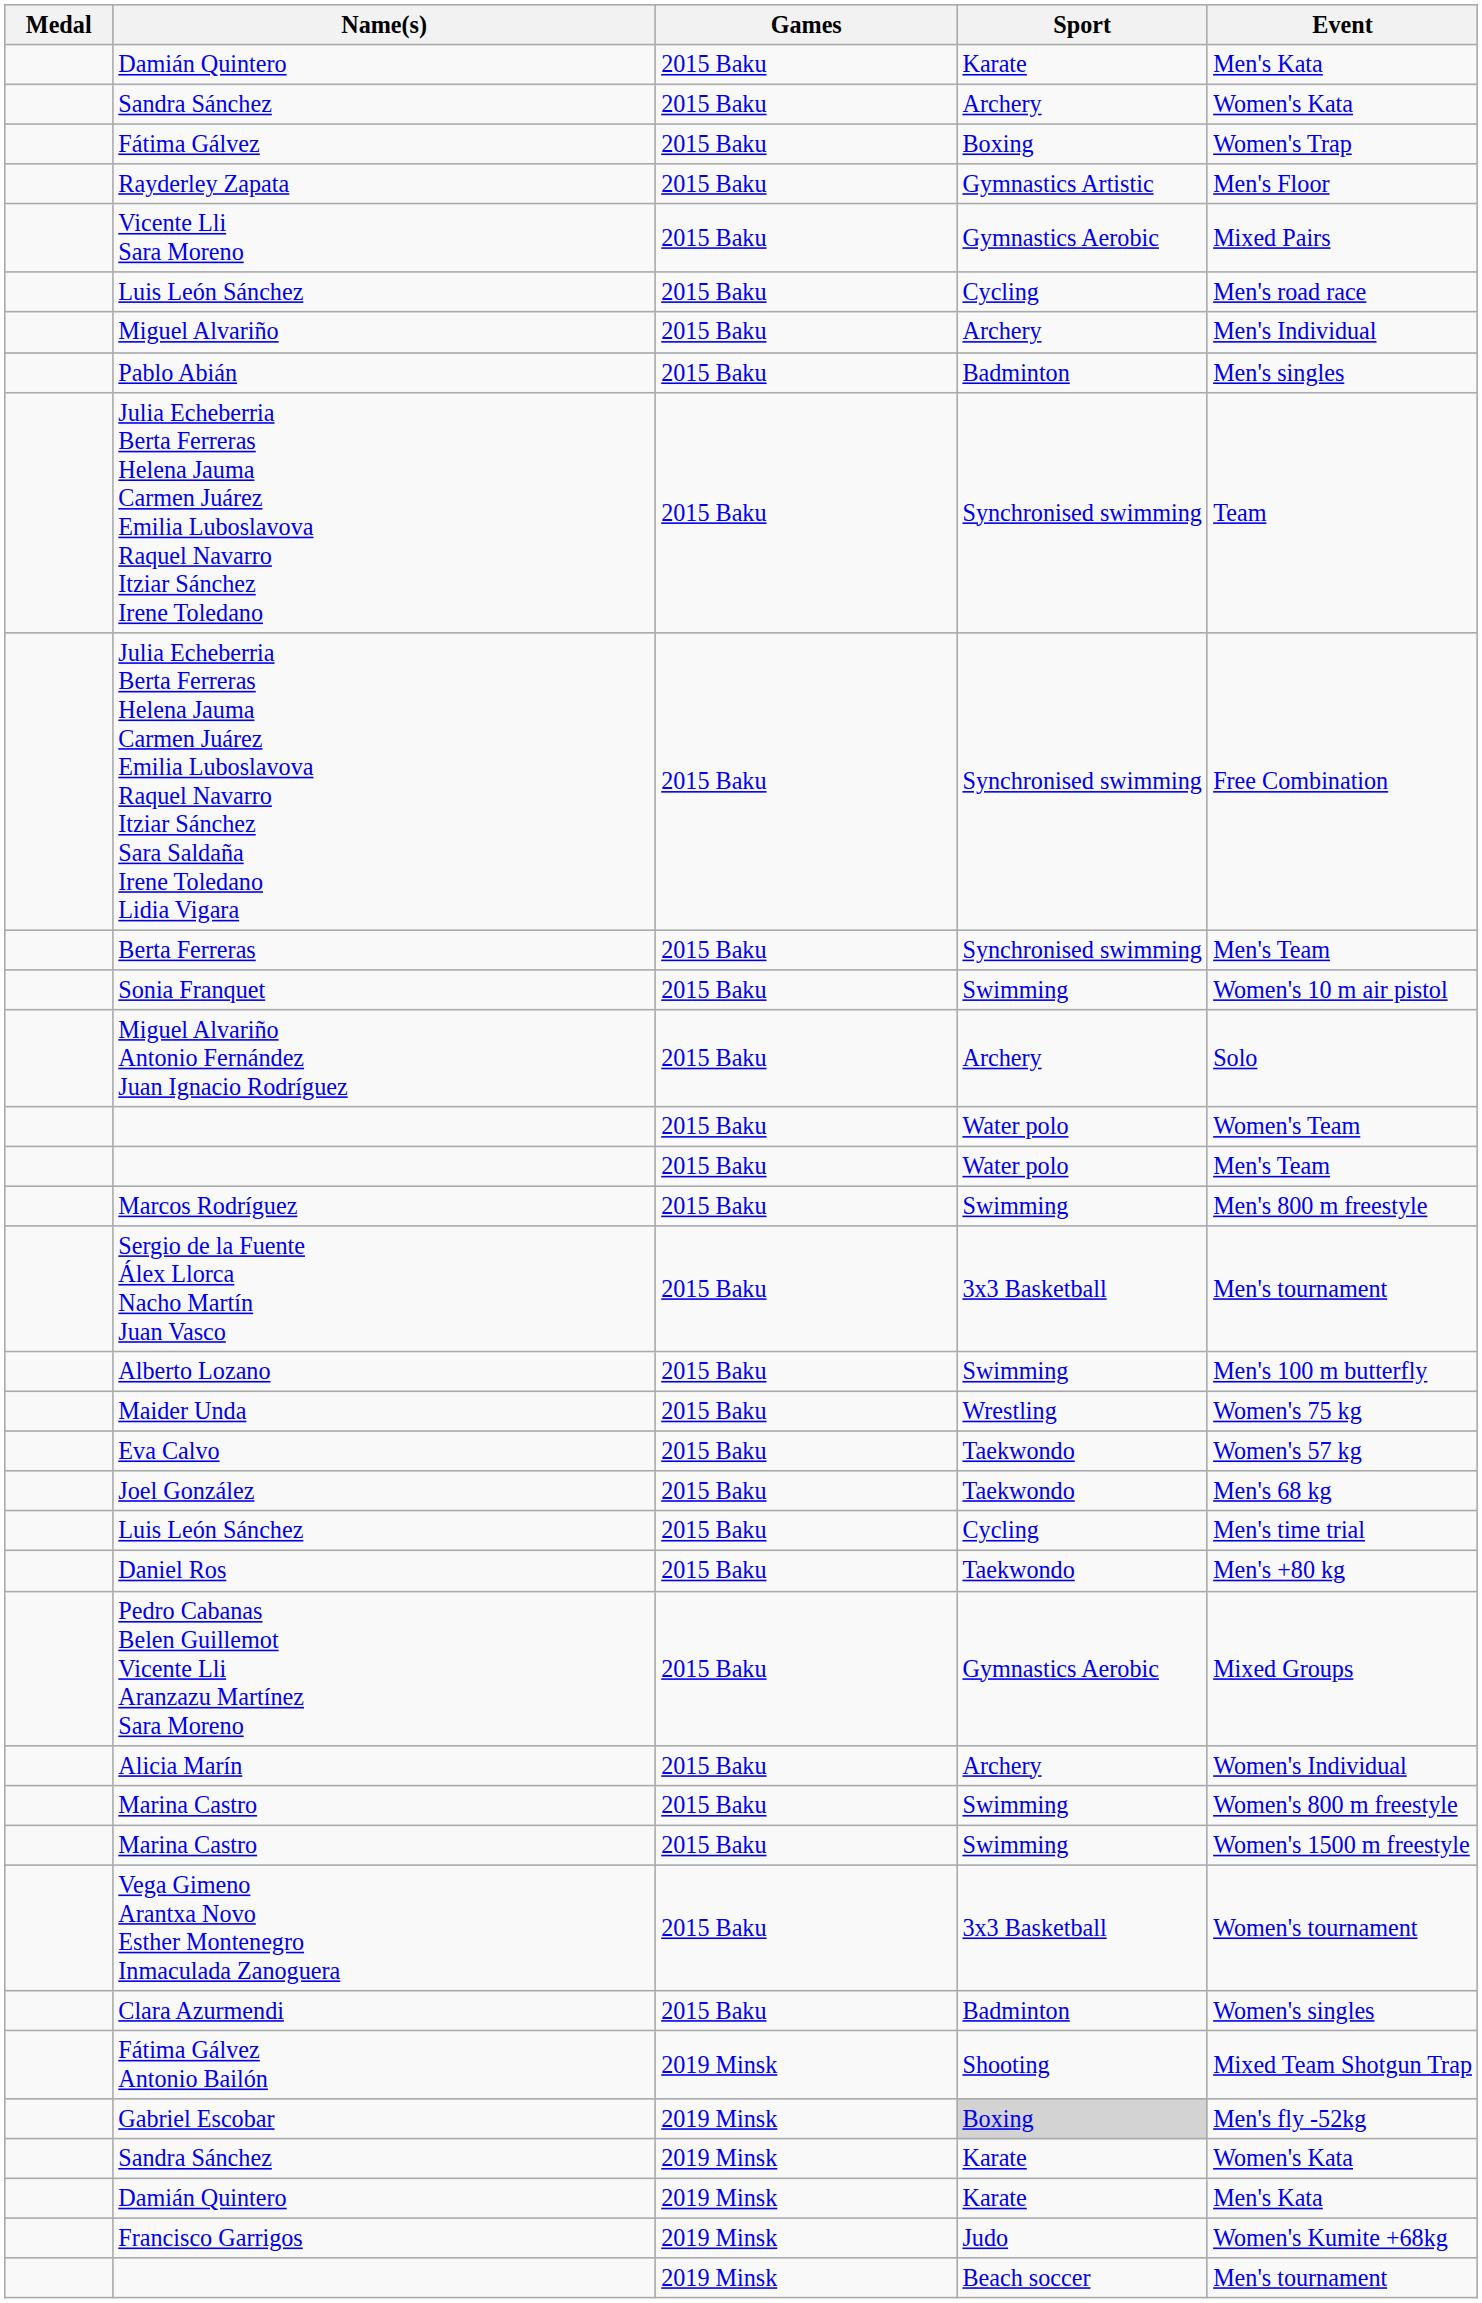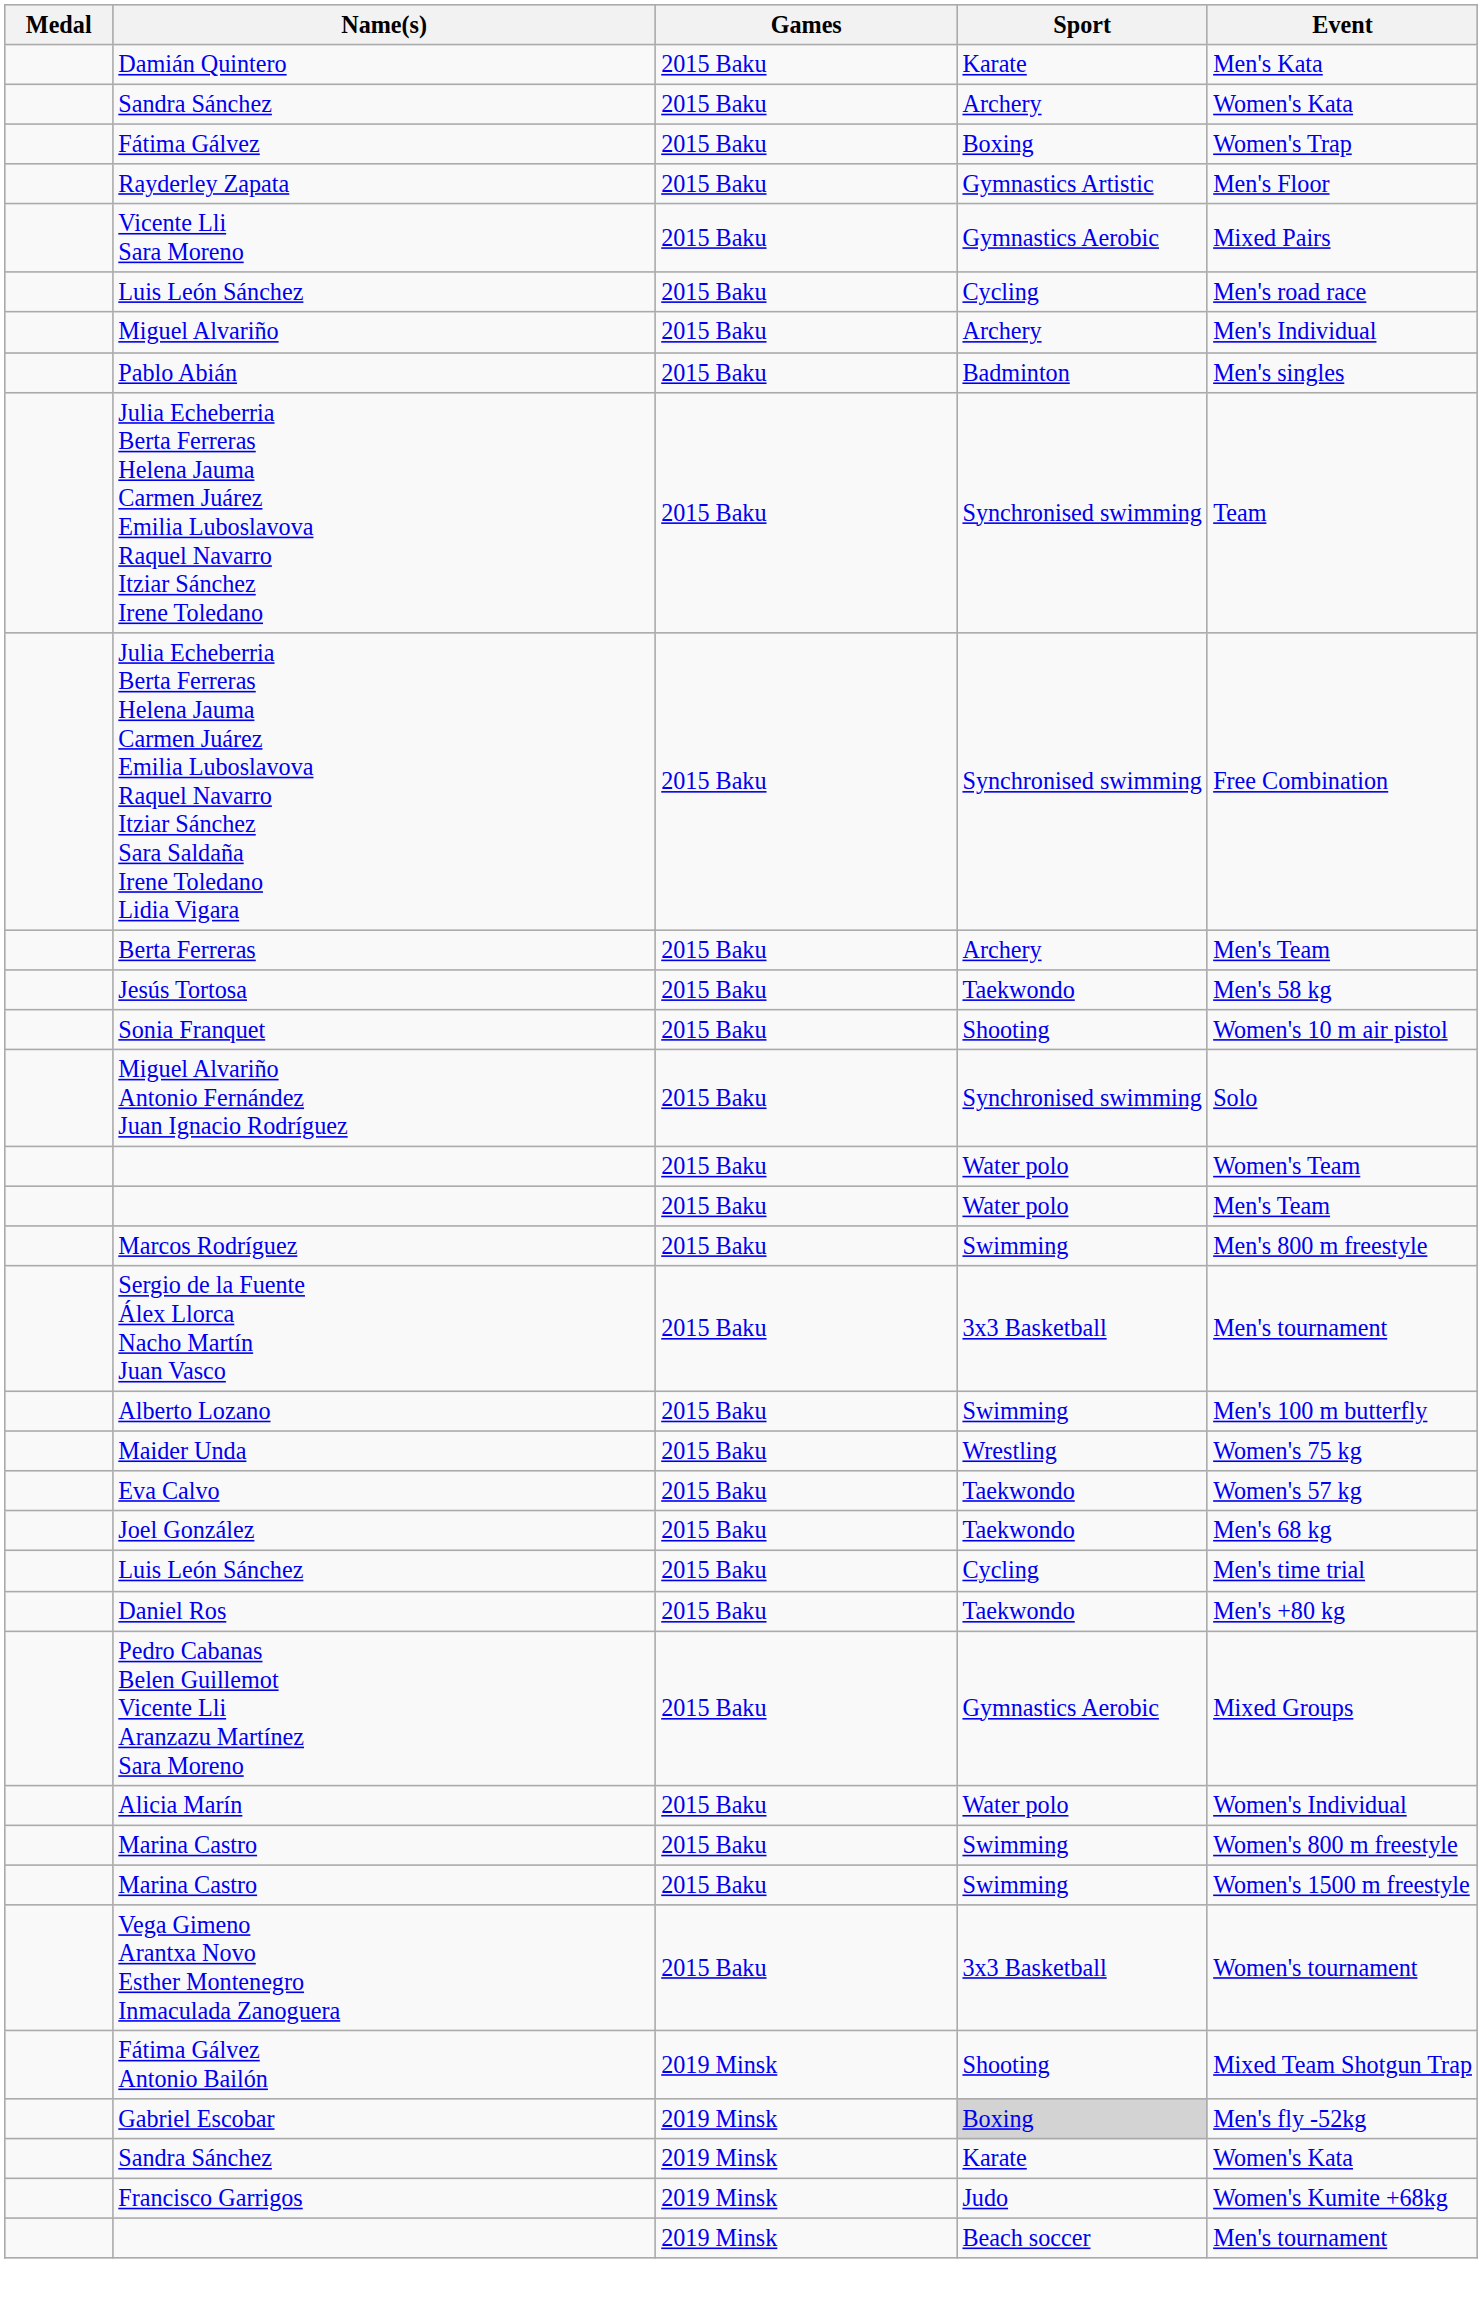 <table class="wikitable sortable" style="font-size: 95%;">
 <tr>
 <th style="width:4em">Medal</th>
 <th style="width:22em">Name(s)</th>
 <th style="width:12em">Games</th>
 <th>Sport</th>
 <th>Event</th>
 </tr>
 <tr>
 <td></td>
 <td><a href='#'>Damián Quintero</a></td>
 <td> <a href='#'>2015 Baku</a></td>
 <td> <a href='#'>Karate</a></td>
 <td><a href='#'>Men's Kata</a></td>
 </tr>
 <tr>
 <td></td>
 <td><a href='#'>Sandra Sánchez</a></td>
 <td> <a href='#'>2015 Baku</a></td>
 <td> <a href='#'>Archery</a></td>
 <td><a href='#'>Women's Kata</a></td>
 </tr>
 <tr>
 <td></td>
 <td><a href='#'>Fátima Gálvez</a></td>
 <td> <a href='#'>2015 Baku</a></td>
 <td> <a href='#'>Boxing</a></td>
 <td><a href='#'>Women's Trap</a></td>
 </tr>
 <tr>
 <td></td>
 <td><a href='#'>Rayderley Zapata</a></td>
 <td> <a href='#'>2015 Baku</a></td>
 <td> <a href='#'>Gymnastics Artistic</a></td>
 <td><a href='#'>Men's Floor</a></td>
 </tr>
 <tr>
 <td></td>
 <td><a href='#'>Vicente Lli</a> <br> <a href='#'>Sara Moreno</a></td>
 <td> <a href='#'>2015 Baku</a></td>
 <td> <a href='#'>Gymnastics Aerobic</a></td>
 <td><a href='#'>Mixed Pairs</a></td>
 </tr>
 <tr>
 <td></td>
 <td><a href='#'>Luis León Sánchez</a></td>
 <td> <a href='#'>2015 Baku</a></td>
 <td> <a href='#'>Cycling</a></td>
 <td><a href='#'>Men's road race</a></td>
 </tr>
 <tr>
 <td></td>
 <td><a href='#'>Miguel Alvariño</a></td>
 <td> <a href='#'>2015 Baku</a></td>
 <td> <a href='#'>Archery</a></td>
 <td><a href='#'>Men's Individual</a></td>
 </tr>
 <tr>
 <td></td>
 <td><a href='#'>Pablo Abián</a></td>
 <td> <a href='#'>2015 Baku</a></td>
 <td> <a href='#'>Badminton</a></td>
 <td><a href='#'>Men's singles</a></td>
 </tr>
 <tr>
 <td></td>
 <td><a href='#'>Julia Echeberria</a> <br> <a href='#'>Berta Ferreras</a> <br> <a href='#'>Helena Jauma</a> <br> <a href='#'>Carmen Juárez</a> <br> <a href='#'>Emilia Luboslavova</a> <br> <a href='#'>Raquel Navarro</a> <br> <a href='#'>Itziar Sánchez</a> <br>  <a href='#'>Irene Toledano</a></td>
 <td> <a href='#'>2015 Baku</a></td>
 <td> <a href='#'>Synchronised swimming</a></td>
 <td><a href='#'>Team</a></td>
 </tr>
 <tr>
 <td></td>
 <td><a href='#'>Julia Echeberria</a> <br> <a href='#'>Berta Ferreras</a> <br> <a href='#'>Helena Jauma</a> <br> <a href='#'>Carmen Juárez</a> <br> <a href='#'>Emilia Luboslavova</a> <br> <a href='#'>Raquel Navarro</a> <br> <a href='#'>Itziar Sánchez</a> <br> <a href='#'>Sara Saldaña</a> <br>  <a href='#'>Irene Toledano</a> <br> <a href='#'>Lidia Vigara</a></td>
 <td> <a href='#'>2015 Baku</a></td>
 <td> <a href='#'>Synchronised swimming</a></td>
 <td><a href='#'>Free Combination</a></td>
 </tr>
 <tr>
 <td></td>
 <td><a href='#'>Berta Ferreras</a></td>
 <td> <a href='#'>2015 Baku</a></td>
-<td> <a href='#'>Synchronised swimming</a></td>
+<td> <a href='#'>Archery</a></td>
 <td><a href='#'>Men's Team</a></td>
+</tr>
+<tr>
+<td></td>
+<td><a href='#'>Jesús Tortosa</a></td>
+<td> <a href='#'>2015 Baku</a></td>
+<td> <a href='#'>Taekwondo</a></td>
+<td><a href='#'>Men's 58 kg</a></td>
 </tr>
 <tr>
 <td></td>
 <td><a href='#'>Sonia Franquet</a></td>
 <td> <a href='#'>2015 Baku</a></td>
-<td> <a href='#'>Swimming</a></td>
+<td> <a href='#'>Shooting</a></td>
 <td><a href='#'>Women's 10 m air pistol</a></td>
 </tr>
 <tr>
 <td></td>
 <td><a href='#'>Miguel Alvariño</a> <br> <a href='#'>Antonio Fernández</a> <br> <a href='#'>Juan Ignacio Rodríguez</a></td>
 <td> <a href='#'>2015 Baku</a></td>
-<td> <a href='#'>Archery</a></td>
+<td> <a href='#'>Synchronised swimming</a></td>
 <td><a href='#'>Solo</a></td>
 </tr>
 <tr>
 <td></td>
 <td></td>
 <td> <a href='#'>2015 Baku</a></td>
 <td> <a href='#'>Water polo</a></td>
 <td><a href='#'>Women's Team</a></td>
 </tr>
 <tr>
 <td></td>
 <td></td>
 <td> <a href='#'>2015 Baku</a></td>
 <td> <a href='#'>Water polo</a></td>
 <td><a href='#'>Men's Team</a></td>
 </tr>
 <tr>
 <td></td>
 <td><a href='#'>Marcos Rodríguez</a></td>
 <td> <a href='#'>2015 Baku</a></td>
 <td> <a href='#'>Swimming</a></td>
 <td><a href='#'>Men's 800 m freestyle</a></td>
 </tr>
 <tr>
 <td></td>
 <td><a href='#'>Sergio de la Fuente</a> <br> <a href='#'>Álex Llorca</a> <br> <a href='#'>Nacho Martín</a> <br> <a href='#'>Juan Vasco</a></td>
 <td> <a href='#'>2015 Baku</a></td>
 <td> <a href='#'>3x3 Basketball</a></td>
 <td><a href='#'>Men's tournament</a></td>
 </tr>
 <tr>
 <td></td>
 <td><a href='#'>Alberto Lozano</a></td>
 <td> <a href='#'>2015 Baku</a></td>
 <td> <a href='#'>Swimming</a></td>
 <td><a href='#'>Men's 100 m butterfly</a></td>
 </tr>
 <tr>
 <td></td>
 <td><a href='#'>Maider Unda</a></td>
 <td> <a href='#'>2015 Baku</a></td>
 <td> <a href='#'>Wrestling</a></td>
 <td><a href='#'>Women's 75 kg</a></td>
 </tr>
 <tr>
 <td></td>
 <td><a href='#'>Eva Calvo</a></td>
 <td> <a href='#'>2015 Baku</a></td>
 <td> <a href='#'>Taekwondo</a></td>
 <td><a href='#'>Women's 57 kg</a></td>
 </tr>
 <tr>
 <td></td>
 <td><a href='#'>Joel González</a></td>
 <td> <a href='#'>2015 Baku</a></td>
 <td> <a href='#'>Taekwondo</a></td>
 <td><a href='#'>Men's 68 kg</a></td>
 </tr>
 <tr>
 <td></td>
 <td><a href='#'>Luis León Sánchez</a></td>
 <td> <a href='#'>2015 Baku</a></td>
 <td> <a href='#'>Cycling</a></td>
 <td><a href='#'>Men's time trial</a></td>
 </tr>
 <tr>
 <td></td>
 <td><a href='#'>Daniel Ros</a></td>
 <td> <a href='#'>2015 Baku</a></td>
 <td> <a href='#'>Taekwondo</a></td>
 <td><a href='#'>Men's +80 kg</a></td>
 </tr>
 <tr>
 <td></td>
 <td><a href='#'>Pedro Cabanas</a> <br> <a href='#'>Belen Guillemot</a> <br> <a href='#'>Vicente Lli</a> <br> <a href='#'>Aranzazu Martínez</a> <br> <a href='#'>Sara Moreno</a></td>
 <td> <a href='#'>2015 Baku</a></td>
 <td> <a href='#'>Gymnastics Aerobic</a></td>
 <td><a href='#'>Mixed Groups</a></td>
 </tr>
 <tr>
 <td></td>
 <td><a href='#'>Alicia Marín</a></td>
 <td> <a href='#'>2015 Baku</a></td>
-<td> <a href='#'>Archery</a></td>
+<td> <a href='#'>Water polo</a></td>
 <td><a href='#'>Women's Individual</a></td>
 </tr>
 <tr>
 <td></td>
 <td><a href='#'>Marina Castro</a></td>
 <td> <a href='#'>2015 Baku</a></td>
 <td> <a href='#'>Swimming</a></td>
 <td><a href='#'>Women's 800 m freestyle</a></td>
 </tr>
 <tr>
 <td></td>
 <td><a href='#'>Marina Castro</a></td>
 <td> <a href='#'>2015 Baku</a></td>
 <td> <a href='#'>Swimming</a></td>
 <td><a href='#'>Women's 1500 m freestyle</a></td>
 </tr>
 <tr>
 <td></td>
 <td><a href='#'>Vega Gimeno</a> <br> <a href='#'>Arantxa Novo</a> <br> <a href='#'>Esther Montenegro</a> <br> <a href='#'>Inmaculada Zanoguera</a></td>
 <td> <a href='#'>2015 Baku</a></td>
 <td> <a href='#'>3x3 Basketball</a></td>
 <td><a href='#'>Women's tournament</a></td>
 </tr>
 <tr>
 <td></td>
-<td><a href='#'>Clara Azurmendi</a></td>
-<td> <a href='#'>2015 Baku</a></td>
-<td> <a href='#'>Badminton</a></td>
-<td><a href='#'>Women's singles</a></td>
-</tr>
-<tr>
-<td></td>
 <td><a href='#'>Fátima Gálvez</a> <br> <a href='#'>Antonio Bailón</a></td>
 <td> <a href='#'>2019 Minsk</a></td>
 <td> <a href='#'>Shooting</a></td>
 <td><a href='#'>Mixed Team Shotgun Trap</a></td>
 </tr>
 <tr>
 <td></td>
 <td><a href='#'>Gabriel Escobar</a></td>
 <td> <a href='#'>2019 Minsk</a></td>
 <td style="background: lightgrey;"> <a href='#'>Boxing</a></td>
 <td><a href='#'>Men's fly -52kg</a></td>
 </tr>
 <tr>
 <td></td>
 <td><a href='#'>Sandra Sánchez</a></td>
 <td> <a href='#'>2019 Minsk</a></td>
 <td> <a href='#'>Karate</a></td>
 <td><a href='#'>Women's Kata</a></td>
 </tr>
 <tr>
 <td></td>
-<td><a href='#'>Damián Quintero</a></td>
-<td> <a href='#'>2019 Minsk</a></td>
-<td> <a href='#'>Karate</a></td>
-<td><a href='#'>Men's Kata</a></td>
-</tr>
-<tr>
-<td></td>
 <td><a href='#'>Francisco Garrigos</a></td>
 <td> <a href='#'>2019 Minsk</a></td>
 <td> <a href='#'>Judo</a></td>
 <td><a href='#'>Women's Kumite +68kg</a></td>
 </tr>
 <tr>
 <td></td>
 <td></td>
 <td> <a href='#'>2019 Minsk</a></td>
 <td> <a href='#'>Beach soccer</a></td>
 <td><a href='#'>Men's tournament</a></td>
 </tr>
 </table>
